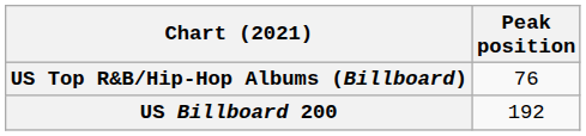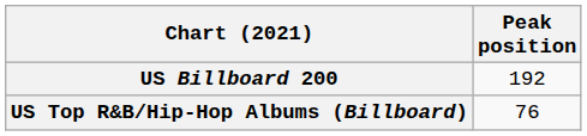 <table class="wikitable sortable plainrowheaders" style="text-align:center">
 <tr>
 <th scope="col">Chart (2021)</th>
 <th scope="col">Peak<br>position</th>
 </tr>
 <tr>
+<th scope="row">US <em>Billboard</em> 200</th>
+<td>192</td>
+</tr>
+<tr>
 <th scope="row">US Top R&B/Hip-Hop Albums (<em>Billboard</em>)</th>
 <td>76</td>
 </tr>
-<tr>
-<th scope="row">US <em>Billboard</em> 200</th>
-<td>192</td>
-</tr>
 </table>
